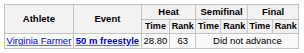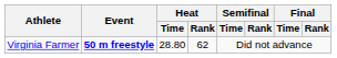 <table class=wikitable style="font-size:90%">
 <tr>
 <th rowspan="2">Athlete</th>
 <th rowspan="2">Event</th>
 <th colspan="2">Heat</th>
 <th colspan="2">Semifinal</th>
 <th colspan="2">Final</th>
 </tr>
 <tr style="font-size:95%">
 <th>Time</th>
 <th>Rank</th>
 <th>Time</th>
 <th>Rank</th>
 <th>Time</th>
 <th>Rank</th>
 </tr>
 <tr align=center>
 <td align=left><a href='#'>Virginia Farmer</a></td>
 <td align=left><strong><a href='#'>50 m freestyle</a></strong></td>
 <td>28.80</td>
-<td>63</td>
+<td>62</td>
 <td colspan=4>Did not advance</td>
 </tr>
 </table>
